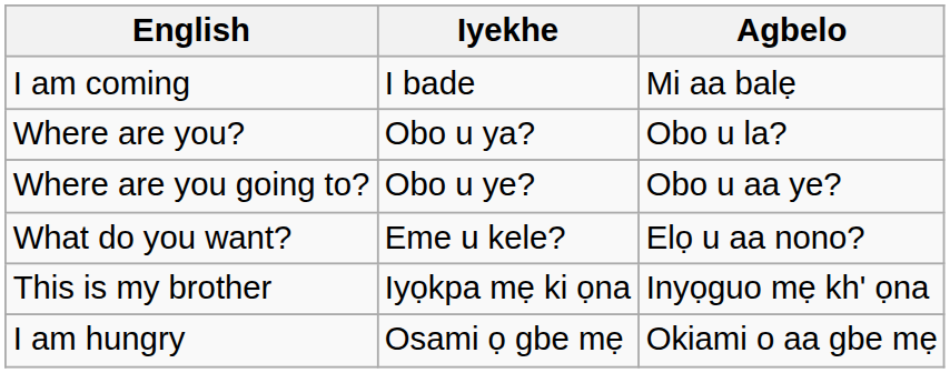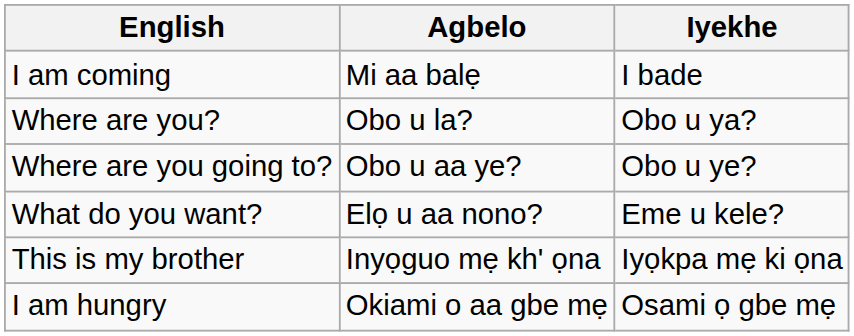 <table class="wikitable">
 <tr>
 <th>English</th>
+<th>Agbelo</th>
 <th>Iyekhe</th>
-<th>Agbelo</th>
 </tr>
 <tr>
 <td>I am coming</td>
+<td>Mi aa balẹ</td>
 <td>I bade</td>
-<td>Mi aa balẹ</td>
 </tr>
 <tr>
 <td>Where are you?</td>
+<td>Obo u la?</td>
 <td>Obo u ya?</td>
-<td>Obo u la?</td>
 </tr>
 <tr>
 <td>Where are you going to?</td>
+<td>Obo u aa ye?</td>
 <td>Obo u ye?</td>
-<td>Obo u aa ye?</td>
 </tr>
 <tr>
 <td>What do you want?</td>
+<td>Elọ u aa nono?</td>
 <td>Eme u kele?</td>
-<td>Elọ u aa nono?</td>
 </tr>
 <tr>
 <td>This is my brother</td>
+<td>Inyọguo mẹ kh' ọna</td>
 <td>Iyọkpa mẹ ki ọna</td>
-<td>Inyọguo mẹ kh' ọna</td>
 </tr>
 <tr>
 <td>I am hungry</td>
+<td>Okiami o aa gbe mẹ</td>
 <td>Osami ọ gbe mẹ</td>
-<td>Okiami o aa gbe mẹ</td>
 </tr>
 </table>
